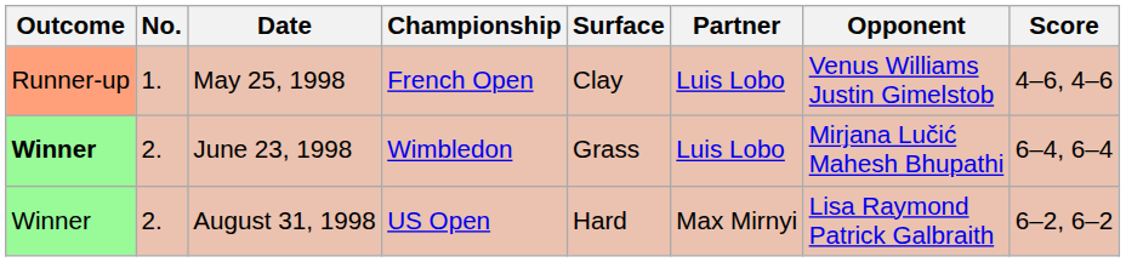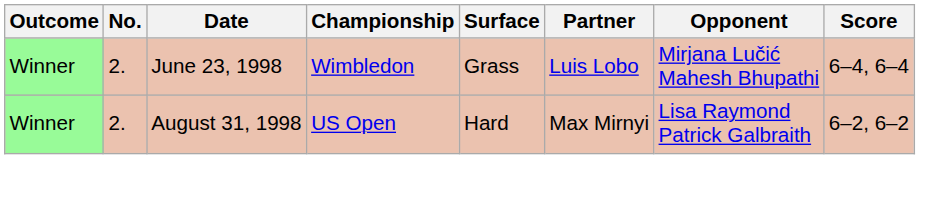 <table class="sortable wikitable" style=font-size:97%>
 <tr>
 <th>Outcome</th>
 <th>No.</th>
 <th>Date</th>
 <th>Championship</th>
 <th>Surface</th>
 <th>Partner</th>
 <th>Opponent</th>
 <th>Score</th>
 </tr>
 <tr bgcolor=EBC2AF>
-<td bgcolor=FFA07A>Runner-up</td>
-<td>1.</td>
-<td>May 25, 1998</td>
-<td><a href='#'>French Open</a></td>
-<td>Clay</td>
-<td> <a href='#'>Luis Lobo</a></td>
-<td> <a href='#'>Venus Williams</a><br> <a href='#'>Justin Gimelstob</a></td>
-<td>4–6, 4–6</td>
-</tr>
-<tr bgcolor=EBC2AF>
-<td bgcolor=98FB98><strong>Winner</strong></td>
+<td bgcolor=98FB98>Winner</td>
 <td>2.</td>
 <td>June 23, 1998</td>
 <td><a href='#'>Wimbledon</a></td>
 <td>Grass</td>
 <td> <a href='#'>Luis Lobo</a></td>
 <td> <a href='#'>Mirjana Lučić</a><br> <a href='#'>Mahesh Bhupathi</a></td>
 <td>6–4, 6–4</td>
 </tr>
 <tr bgcolor=EBC2AF>
 <td bgcolor=98FB98>Winner</td>
 <td>2.</td>
 <td>August 31, 1998</td>
 <td><a href='#'>US Open</a></td>
 <td>Hard</td>
 <td> Max Mirnyi</td>
 <td> <a href='#'>Lisa Raymond</a><br> <a href='#'>Patrick Galbraith</a></td>
 <td>6–2, 6–2</td>
 </tr>
 </table>
